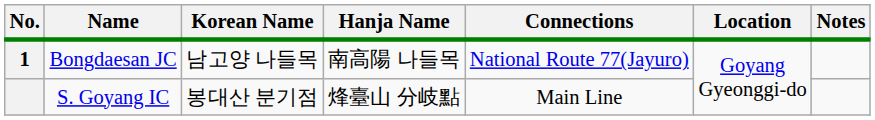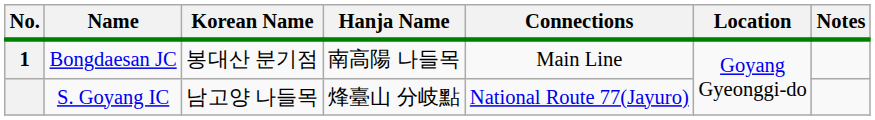 <table class="wikitable" style="font-size: 85%; text-align: center;">
 <tr style="border-bottom:solid 0.25em green;">
 <th>No.</th>
 <th>Name</th>
 <th>Korean Name</th>
 <th>Hanja Name</th>
 <th>Connections</th>
 <th>Location</th>
 <th>Notes</th>
 </tr>
 <tr>
 <th>1</th>
 <td><a href='#'>Bongdaesan JC</a></td>
-<td>남고양 나들목</td>
+<td>봉대산 분기점</td>
 <td>南高陽 나들목</td>
-<td> <a href='#'>National Route 77(Jayuro)</a></td>
+<td>Main Line</td>
 <td rowspan="3"><a href='#'>Goyang</a><br> Gyeonggi-do</td>
 <td></td>
 </tr>
 <tr>
 <th></th>
 <td><a href='#'>S. Goyang IC</a></td>
-<td>봉대산 분기점</td>
+<td>남고양 나들목</td>
 <td>烽臺山 分岐點</td>
-<td>Main Line</td>
+<td> <a href='#'>National Route 77(Jayuro)</a></td>
 <td></td>
 </tr>
 </table>
